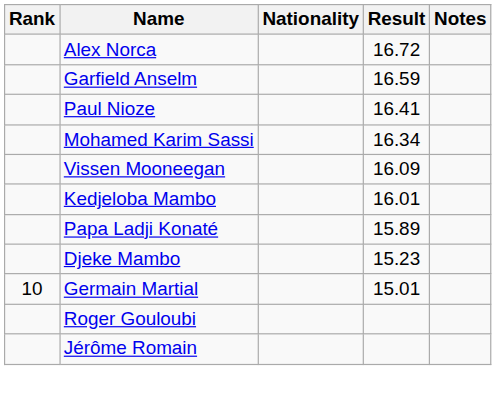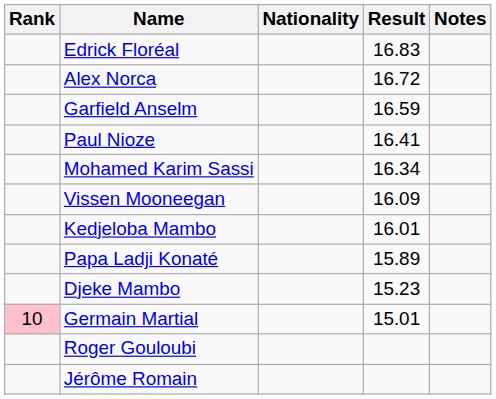 <table class="wikitable sortable" style="text-align:center">
 <tr>
 <th>Rank</th>
 <th>Name</th>
 <th>Nationality</th>
 <th>Result</th>
 <th>Notes</th>
+</tr>
+<tr>
+<td></td>
+<td align=left><a href='#'>Edrick Floréal</a></td>
+<td align=left></td>
+<td>16.83</td>
+<td></td>
 </tr>
 <tr>
 <td></td>
 <td align=left><a href='#'>Alex Norca</a></td>
 <td align=left></td>
 <td>16.72</td>
 <td></td>
 </tr>
 <tr>
 <td></td>
 <td align=left><a href='#'>Garfield Anselm</a></td>
 <td align=left></td>
 <td>16.59</td>
 <td></td>
 </tr>
 <tr>
 <td></td>
 <td align=left><a href='#'>Paul Nioze</a></td>
 <td align=left></td>
 <td>16.41</td>
 <td></td>
 </tr>
 <tr>
 <td></td>
 <td align=left><a href='#'>Mohamed Karim Sassi</a></td>
 <td align=left></td>
 <td>16.34</td>
 <td></td>
 </tr>
 <tr>
 <td></td>
 <td align=left><a href='#'>Vissen Mooneegan</a></td>
 <td align=left></td>
 <td>16.09</td>
 <td></td>
 </tr>
 <tr>
 <td></td>
 <td align=left><a href='#'>Kedjeloba Mambo</a></td>
 <td align=left></td>
 <td>16.01</td>
 <td></td>
 </tr>
 <tr>
 <td></td>
 <td align=left><a href='#'>Papa Ladji Konaté</a></td>
 <td align=left></td>
 <td>15.89</td>
 <td></td>
 </tr>
 <tr>
 <td></td>
 <td align=left><a href='#'>Djeke Mambo</a></td>
 <td align=left></td>
 <td>15.23</td>
 <td></td>
 </tr>
 <tr>
-<td>10</td>
+<td style="background: pink;">10</td>
 <td align=left><a href='#'>Germain Martial</a></td>
 <td align=left></td>
 <td>15.01</td>
 <td></td>
 </tr>
 <tr>
 <td></td>
 <td align=left><a href='#'>Roger Gouloubi</a></td>
 <td align=left></td>
 <td></td>
 <td></td>
 </tr>
 <tr>
 <td></td>
 <td align=left><a href='#'>Jérôme Romain</a></td>
 <td align=left></td>
 <td></td>
 <td></td>
 </tr>
 </table>
